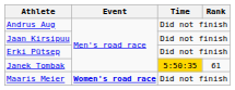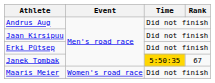 <table class=wikitable style="font-size:90%;">
 <tr>
 <th>Athlete</th>
 <th>Event</th>
 <th>Time</th>
 <th>Rank</th>
 </tr>
 <tr align=center>
 <td align=left><a href='#'>Andrus Aug</a></td>
 <td align=left rowspan=4><a href='#'>Men's road race</a></td>
 <td colspan=2>Did not finish</td>
 </tr>
 <tr align=center>
 <td align=left><a href='#'>Jaan Kirsipuu</a></td>
 <td colspan=2>Did not finish</td>
 </tr>
 <tr align=center>
 <td align=left><a href='#'>Erki Pütsep</a></td>
 <td colspan=2>Did not finish</td>
 </tr>
 <tr align=center>
 <td align=left><a href='#'>Janek Tombak</a></td>
 <td style="background: gold;">5:50:35</td>
-<td>61</td>
+<td>67</td>
 </tr>
 <tr align=center>
 <td align=left><a href='#'>Maaris Meier</a></td>
-<td align=left><strong><a href='#'>Women's road race</a></strong></td>
+<td align=left><a href='#'>Women's road race</a></td>
 <td colspan=2>Did not finish</td>
 </tr>
 </table>
